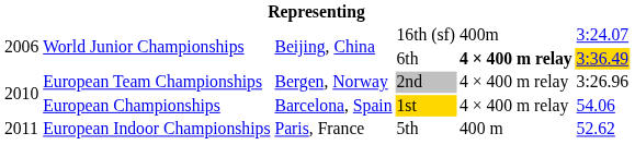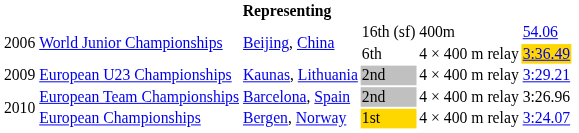 <table>
 <tr>
 <th colspan="6">Representing </th>
 </tr>
 <tr>
 <td rowspan=2>2006</td>
 <td rowspan=2><a href='#'>World Junior Championships</a></td>
 <td rowspan=2><a href='#'>Beijing</a>, <a href='#'>China</a></td>
 <td>16th (sf)</td>
 <td>400m</td>
-<td><a href='#'>3:24.07</a></td>
+<td><a href='#'>54.06</a></td>
 </tr>
 <tr>
 <td>6th</td>
-<td><strong>4 × 400 m relay</strong></td>
+<td>4 × 400 m relay</td>
 <td style="background: gold;"><a href='#'>3:36.49</a></td>
+</tr>
+<tr>
+<td>2009</td>
+<td><a href='#'>European U23 Championships</a></td>
+<td><a href='#'>Kaunas</a>, <a href='#'>Lithuania</a></td>
+<td bgcolor=silver>2nd</td>
+<td>4 × 400 m relay</td>
+<td><a href='#'>3:29.21</a></td>
 </tr>
 <tr>
 <td rowspan=2>2010</td>
 <td><a href='#'>European Team Championships</a></td>
-<td><a href='#'>Bergen</a>, <a href='#'>Norway</a></td>
+<td><a href='#'>Barcelona</a>, <a href='#'>Spain</a></td>
 <td bgcolor=silver>2nd</td>
 <td>4 × 400 m relay</td>
 <td>3:26.96</td>
 </tr>
 <tr>
 <td><a href='#'>European Championships</a></td>
-<td><a href='#'>Barcelona</a>, <a href='#'>Spain</a></td>
+<td><a href='#'>Bergen</a>, <a href='#'>Norway</a></td>
 <td bgcolor=gold>1st</td>
 <td>4 × 400 m relay</td>
-<td><a href='#'>54.06</a></td>
-</tr>
-<tr>
-<td>2011</td>
-<td><a href='#'>European Indoor Championships</a></td>
-<td><a href='#'>Paris</a>, France</td>
-<td>5th</td>
-<td>400 m</td>
-<td><a href='#'>52.62</a></td>
+<td><a href='#'>3:24.07</a></td>
 </tr>
 </table>
